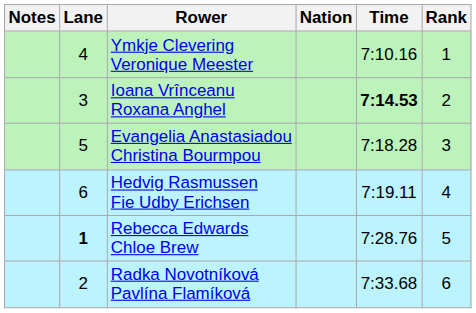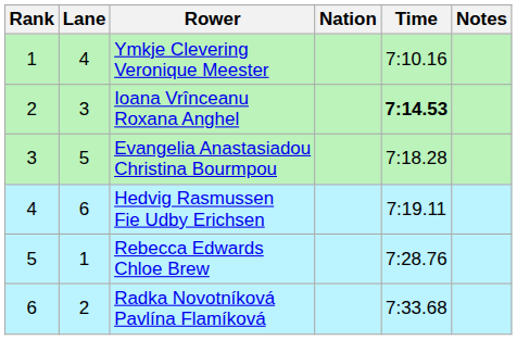 <table class="wikitable sortable" style="text-align:center">
 <tr>
-<th>Notes</th>
+<th>Rank</th>
 <th>Lane</th>
 <th>Rower</th>
 <th>Nation</th>
 <th>Time</th>
-<th>Rank</th>
+<th>Notes</th>
 </tr>
 <tr bgcolor=bbf3bb>
-<td></td>
+<td>1</td>
 <td>4</td>
 <td align=left><a href='#'>Ymkje Clevering</a><br><a href='#'>Veronique Meester</a></td>
 <td align=left></td>
 <td>7:10.16</td>
-<td>1</td>
+<td></td>
 </tr>
 <tr bgcolor=bbf3bb>
-<td></td>
+<td>2</td>
 <td>3</td>
 <td align=left><a href='#'>Ioana Vrînceanu</a><br><a href='#'>Roxana Anghel</a></td>
 <td align=left></td>
 <td><strong>7:14.53</strong></td>
-<td>2</td>
+<td></td>
 </tr>
 <tr bgcolor=bbf3bb>
-<td></td>
+<td>3</td>
 <td>5</td>
 <td align=left><a href='#'>Evangelia Anastasiadou</a><br><a href='#'>Christina Bourmpou</a></td>
 <td align=left></td>
 <td>7:18.28</td>
-<td>3</td>
+<td></td>
 </tr>
 <tr bgcolor=bbf3ff>
-<td></td>
+<td>4</td>
 <td>6</td>
 <td align=left><a href='#'>Hedvig Rasmussen</a><br><a href='#'>Fie Udby Erichsen</a></td>
 <td align=left></td>
 <td>7:19.11</td>
-<td>4</td>
+<td></td>
 </tr>
 <tr bgcolor=bbf3ff>
-<td></td>
-<td><strong>1</strong></td>
+<td>5</td>
+<td>1</td>
 <td align=left><a href='#'>Rebecca Edwards</a><br><a href='#'>Chloe Brew</a></td>
 <td align=left></td>
 <td>7:28.76</td>
-<td>5</td>
+<td></td>
 </tr>
 <tr bgcolor=bbf3ff>
-<td></td>
+<td>6</td>
 <td>2</td>
 <td align=left><a href='#'>Radka Novotníková</a><br><a href='#'>Pavlína Flamíková</a></td>
 <td align=left></td>
 <td>7:33.68</td>
-<td>6</td>
+<td></td>
 </tr>
 </table>
